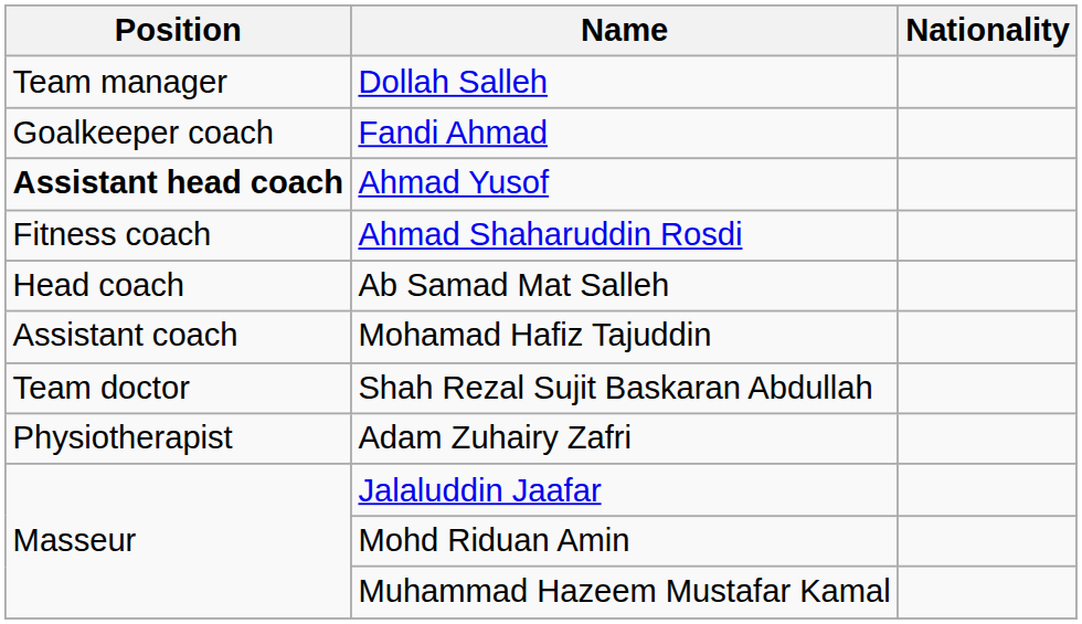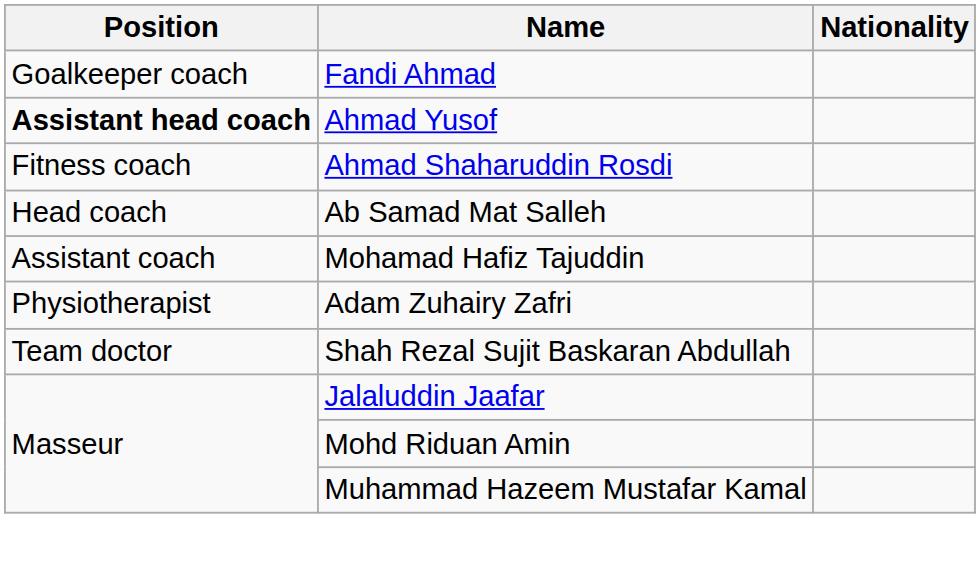 <table class="wikitable">
 <tr>
 <th>Position</th>
 <th>Name</th>
 <th>Nationality</th>
-</tr>
-<tr>
-<td>Team manager</td>
-<td><a href='#'>Dollah Salleh</a></td>
-<td></td>
 </tr>
 <tr>
 <td>Goalkeeper coach</td>
 <td><a href='#'>Fandi Ahmad</a></td>
 <td></td>
 </tr>
 <tr>
 <td><strong>Assistant head coach</strong></td>
 <td><a href='#'>Ahmad Yusof</a></td>
 <td></td>
 </tr>
 <tr>
 <td>Fitness coach</td>
 <td><a href='#'>Ahmad Shaharuddin Rosdi</a></td>
 <td></td>
 </tr>
 <tr>
 <td>Head coach</td>
 <td>Ab Samad Mat Salleh</td>
 <td></td>
 </tr>
 <tr>
 <td>Assistant coach</td>
 <td>Mohamad Hafiz Tajuddin</td>
 <td></td>
 </tr>
 <tr>
-<td>Team doctor</td>
-<td>Shah Rezal Sujit Baskaran Abdullah</td>
+<td>Physiotherapist</td>
+<td>Adam Zuhairy Zafri</td>
 <td></td>
 </tr>
 <tr>
-<td>Physiotherapist</td>
-<td>Adam Zuhairy Zafri</td>
+<td>Team doctor</td>
+<td>Shah Rezal Sujit Baskaran Abdullah</td>
 <td></td>
 </tr>
 <tr>
 <td rowspan=3>Masseur</td>
 <td><a href='#'>Jalaluddin Jaafar</a></td>
 <td></td>
 </tr>
 <tr>
 <td>Mohd Riduan Amin</td>
 <td></td>
 </tr>
 <tr>
 <td>Muhammad Hazeem Mustafar Kamal</td>
 <td></td>
 </tr>
 </table>
